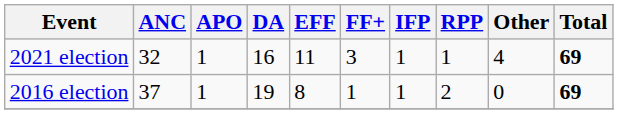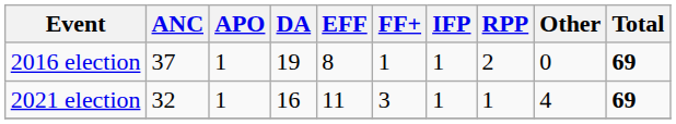 <table class="wikitable">
 <tr>
 <th>Event</th>
 <th><a href='#'>ANC</a></th>
 <th><a href='#'>APO</a></th>
 <th><a href='#'>DA</a></th>
 <th><a href='#'>EFF</a></th>
 <th><a href='#'>FF+</a></th>
 <th><a href='#'>IFP</a></th>
 <th><a href='#'>RPP</a></th>
 <th>Other</th>
 <th>Total</th>
 </tr>
 <tr>
+<td><a href='#'>2016 election</a></td>
+<td>37</td>
+<td>1</td>
+<td>19</td>
+<td>8</td>
+<td>1</td>
+<td>1</td>
+<td>2</td>
+<td>0</td>
+<td><strong>69</strong></td>
+</tr>
+<tr>
 <td><a href='#'>2021 election</a></td>
 <td>32</td>
 <td>1</td>
 <td>16</td>
 <td>11</td>
 <td>3</td>
 <td>1</td>
 <td>1</td>
 <td>4</td>
 <td><strong>69</strong></td>
 </tr>
 <tr>
-<td><a href='#'>2016 election</a></td>
-<td>37</td>
-<td>1</td>
-<td>19</td>
-<td>8</td>
-<td>1</td>
-<td>1</td>
-<td>2</td>
-<td>0</td>
-<td><strong>69</strong></td>
-</tr>
-<tr>
 </tr>
 </table>
